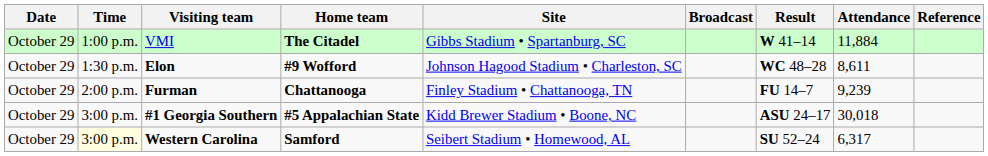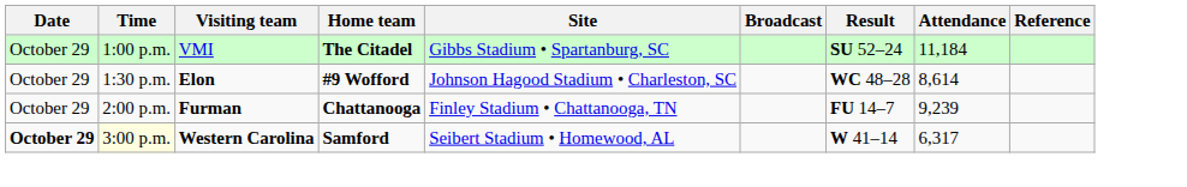 <table class="wikitable" style="font-size:95%;">
 <tr>
 <th>Date</th>
 <th>Time</th>
 <th>Visiting team</th>
 <th>Home team</th>
 <th>Site</th>
 <th>Broadcast</th>
 <th>Result</th>
 <th>Attendance</th>
 <th class="unsortable">Reference</th>
 </tr>
 <tr bgcolor=ccffcc>
 <td>October 29</td>
 <td>1:00 p.m.</td>
 <td><a href='#'>VMI</a></td>
 <td><strong>The Citadel</strong></td>
 <td><a href='#'>Gibbs Stadium</a> • <a href='#'>Spartanburg, SC</a></td>
 <td></td>
-<td><strong>W</strong> 41–14</td>
-<td>11,884</td>
+<td><strong>SU</strong> 52–24</td>
+<td>11,184</td>
 <td align="center"></td>
 </tr>
 <tr>
 <td>October 29</td>
 <td>1:30 p.m.</td>
 <td><strong>Elon</strong></td>
 <td><strong>#9 Wofford</strong></td>
 <td><a href='#'>Johnson Hagood Stadium</a> • <a href='#'>Charleston, SC</a></td>
 <td></td>
 <td><strong>WC</strong> 48–28</td>
-<td>8,611</td>
+<td>8,614</td>
 <td align="center"></td>
 </tr>
 <tr>
 <td>October 29</td>
 <td>2:00 p.m.</td>
 <td><strong>Furman</strong></td>
 <td><strong>Chattanooga</strong></td>
 <td><a href='#'>Finley Stadium</a> • <a href='#'>Chattanooga, TN</a></td>
 <td></td>
 <td><strong>FU</strong> 14–7</td>
 <td>9,239</td>
 <td align="center"></td>
 </tr>
 <tr>
-<td>October 29</td>
-<td>3:00 p.m.</td>
-<td><strong>#1 Georgia Southern</strong></td>
-<td><strong>#5 Appalachian State</strong></td>
-<td><a href='#'>Kidd Brewer Stadium</a> • <a href='#'>Boone, NC</a></td>
-<td></td>
-<td><strong>ASU</strong> 24–17</td>
-<td>30,018</td>
-<td align="center"></td>
-</tr>
-<tr>
-<td>October 29</td>
+<td><strong>October 29</strong></td>
 <td style="background: lightyellow;">3:00 p.m.</td>
 <td><strong>Western Carolina</strong></td>
 <td><strong>Samford</strong></td>
 <td><a href='#'>Seibert Stadium</a> • <a href='#'>Homewood, AL</a></td>
 <td></td>
-<td><strong>SU</strong> 52–24</td>
+<td><strong>W</strong> 41–14</td>
 <td>6,317</td>
 <td align="center"></td>
 </tr>
 </table>
